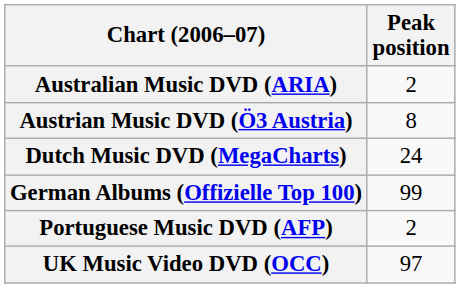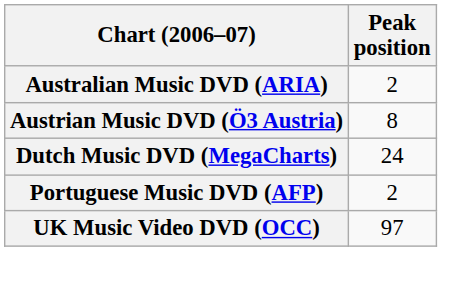 <table class="wikitable sortable plainrowheaders" style="text-align:center;">
 <tr>
 <th>Chart (2006–07)</th>
 <th>Peak<br>position</th>
 </tr>
 <tr>
 <th scope="row">Australian Music DVD (<a href='#'>ARIA</a>)</th>
 <td>2</td>
 </tr>
 <tr>
 <th scope="row">Austrian Music DVD (<a href='#'>Ö3 Austria</a>)</th>
 <td>8</td>
 </tr>
 <tr>
 <th scope="row">Dutch Music DVD (<a href='#'>MegaCharts</a>)</th>
 <td>24</td>
 </tr>
 <tr>
-<th scope="row">German Albums (<a href='#'>Offizielle Top 100</a>)</th>
-<td>99</td>
-</tr>
-<tr>
 <th scope="row">Portuguese Music DVD (<a href='#'>AFP</a>)</th>
 <td>2</td>
 </tr>
 <tr>
 <th scope="row">UK Music Video DVD (<a href='#'>OCC</a>)</th>
 <td>97</td>
 </tr>
 </table>
